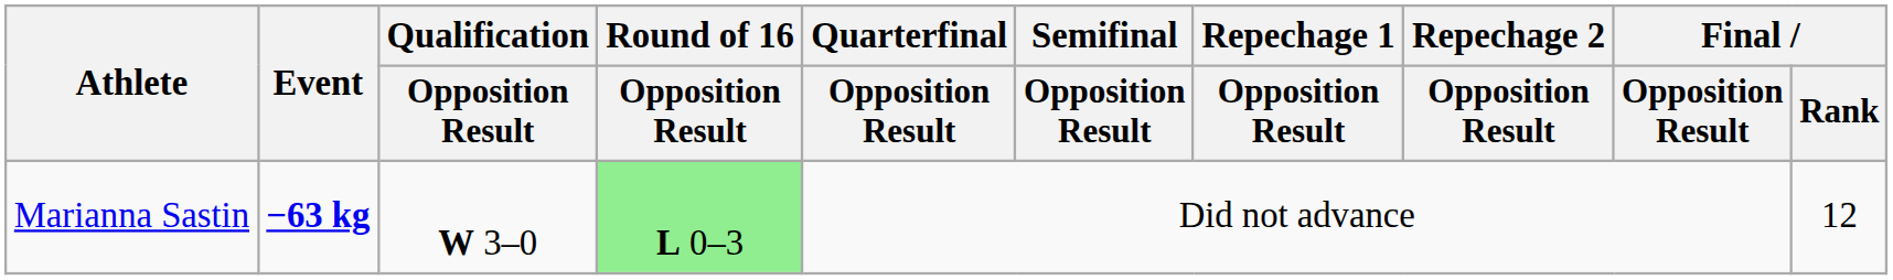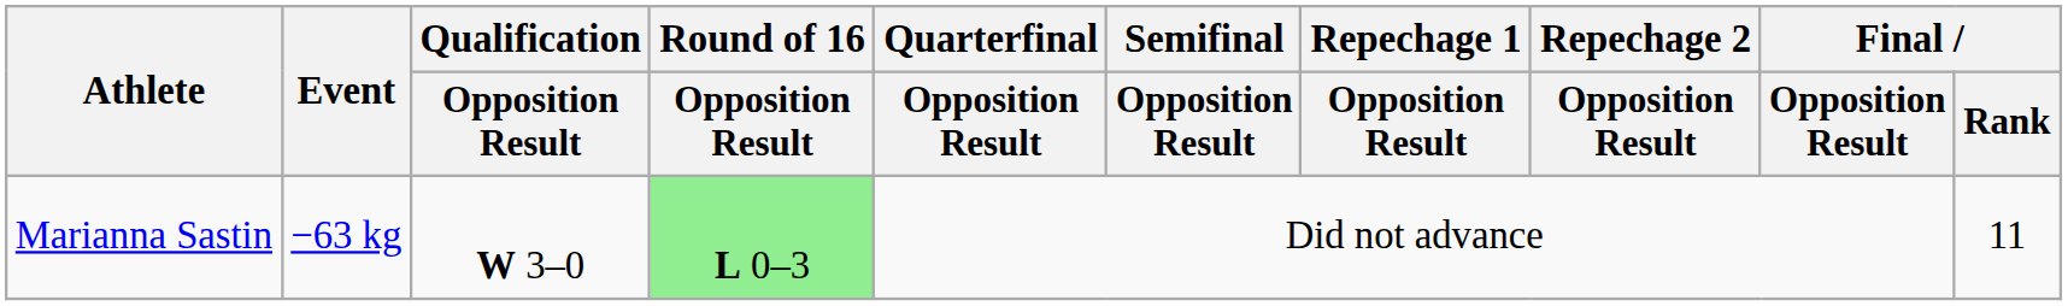 <table class=wikitable style="font-size:90%;">
 <tr>
 <th rowspan=2>Athlete</th>
 <th rowspan=2>Event</th>
 <th>Qualification</th>
 <th>Round of 16</th>
 <th>Quarterfinal</th>
 <th>Semifinal</th>
 <th>Repechage 1</th>
 <th>Repechage 2</th>
 <th colspan=2>Final / </th>
 </tr>
 <tr style="font-size: 95%">
 <th>Opposition<br>Result</th>
 <th>Opposition<br>Result</th>
 <th>Opposition<br>Result</th>
 <th>Opposition<br>Result</th>
 <th>Opposition<br>Result</th>
 <th>Opposition<br>Result</th>
 <th>Opposition<br>Result</th>
 <th>Rank</th>
 </tr>
 <tr align=center>
 <td align=left><a href='#'>Marianna Sastin</a></td>
-<td align=left><strong><a href='#'>−63 kg</a></strong></td>
+<td align=left><a href='#'>−63 kg</a></td>
 <td><br><strong>W</strong> 3–0 <sup></sup></td>
 <td style="background: lightgreen;"><br><strong>L</strong> 0–3 <sup></sup></td>
 <td colspan=5>Did not advance</td>
-<td>12</td>
+<td>11</td>
 </tr>
 </table>
